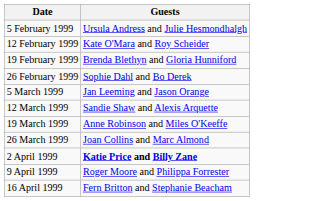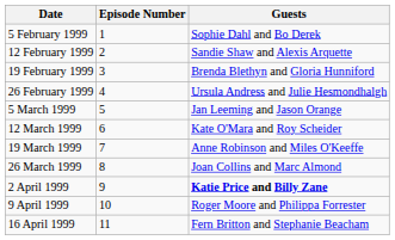 <table class="wikitable">
 <tr>
 <th>Date</th>
+<th>Episode Number</th>
 <th>Guests</th>
 </tr>
 <tr>
 <td>5 February 1999</td>
-<td><a href='#'>Ursula Andress</a> and <a href='#'>Julie Hesmondhalgh</a></td>
+<td>1</td>
+<td><a href='#'>Sophie Dahl</a> and <a href='#'>Bo Derek</a></td>
 </tr>
 <tr>
 <td>12 February 1999</td>
-<td><a href='#'>Kate O'Mara</a> and <a href='#'>Roy Scheider</a></td>
+<td>2</td>
+<td><a href='#'>Sandie Shaw</a> and <a href='#'>Alexis Arquette</a></td>
 </tr>
 <tr>
 <td>19 February 1999</td>
+<td>3</td>
 <td><a href='#'>Brenda Blethyn</a> and <a href='#'>Gloria Hunniford</a></td>
 </tr>
 <tr>
 <td>26 February 1999</td>
-<td><a href='#'>Sophie Dahl</a> and <a href='#'>Bo Derek</a></td>
+<td>4</td>
+<td><a href='#'>Ursula Andress</a> and <a href='#'>Julie Hesmondhalgh</a></td>
 </tr>
 <tr>
 <td>5 March 1999</td>
+<td>5</td>
 <td><a href='#'>Jan Leeming</a> and <a href='#'>Jason Orange</a></td>
 </tr>
 <tr>
 <td>12 March 1999</td>
-<td><a href='#'>Sandie Shaw</a> and <a href='#'>Alexis Arquette</a></td>
+<td>6</td>
+<td><a href='#'>Kate O'Mara</a> and <a href='#'>Roy Scheider</a></td>
 </tr>
 <tr>
 <td>19 March 1999</td>
+<td>7</td>
 <td><a href='#'>Anne Robinson</a> and <a href='#'>Miles O'Keeffe</a></td>
 </tr>
 <tr>
 <td>26 March 1999</td>
+<td>8</td>
 <td><a href='#'>Joan Collins</a> and <a href='#'>Marc Almond</a></td>
 </tr>
 <tr>
 <td>2 April 1999</td>
+<td>9</td>
 <td><strong><a href='#'>Katie Price</a> and <a href='#'>Billy Zane</a></strong></td>
 </tr>
 <tr>
 <td>9 April 1999</td>
+<td>10</td>
 <td><a href='#'>Roger Moore</a> and <a href='#'>Philippa Forrester</a></td>
 </tr>
 <tr>
 <td>16 April 1999</td>
+<td>11</td>
 <td><a href='#'>Fern Britton</a> and <a href='#'>Stephanie Beacham</a></td>
 </tr>
 </table>
